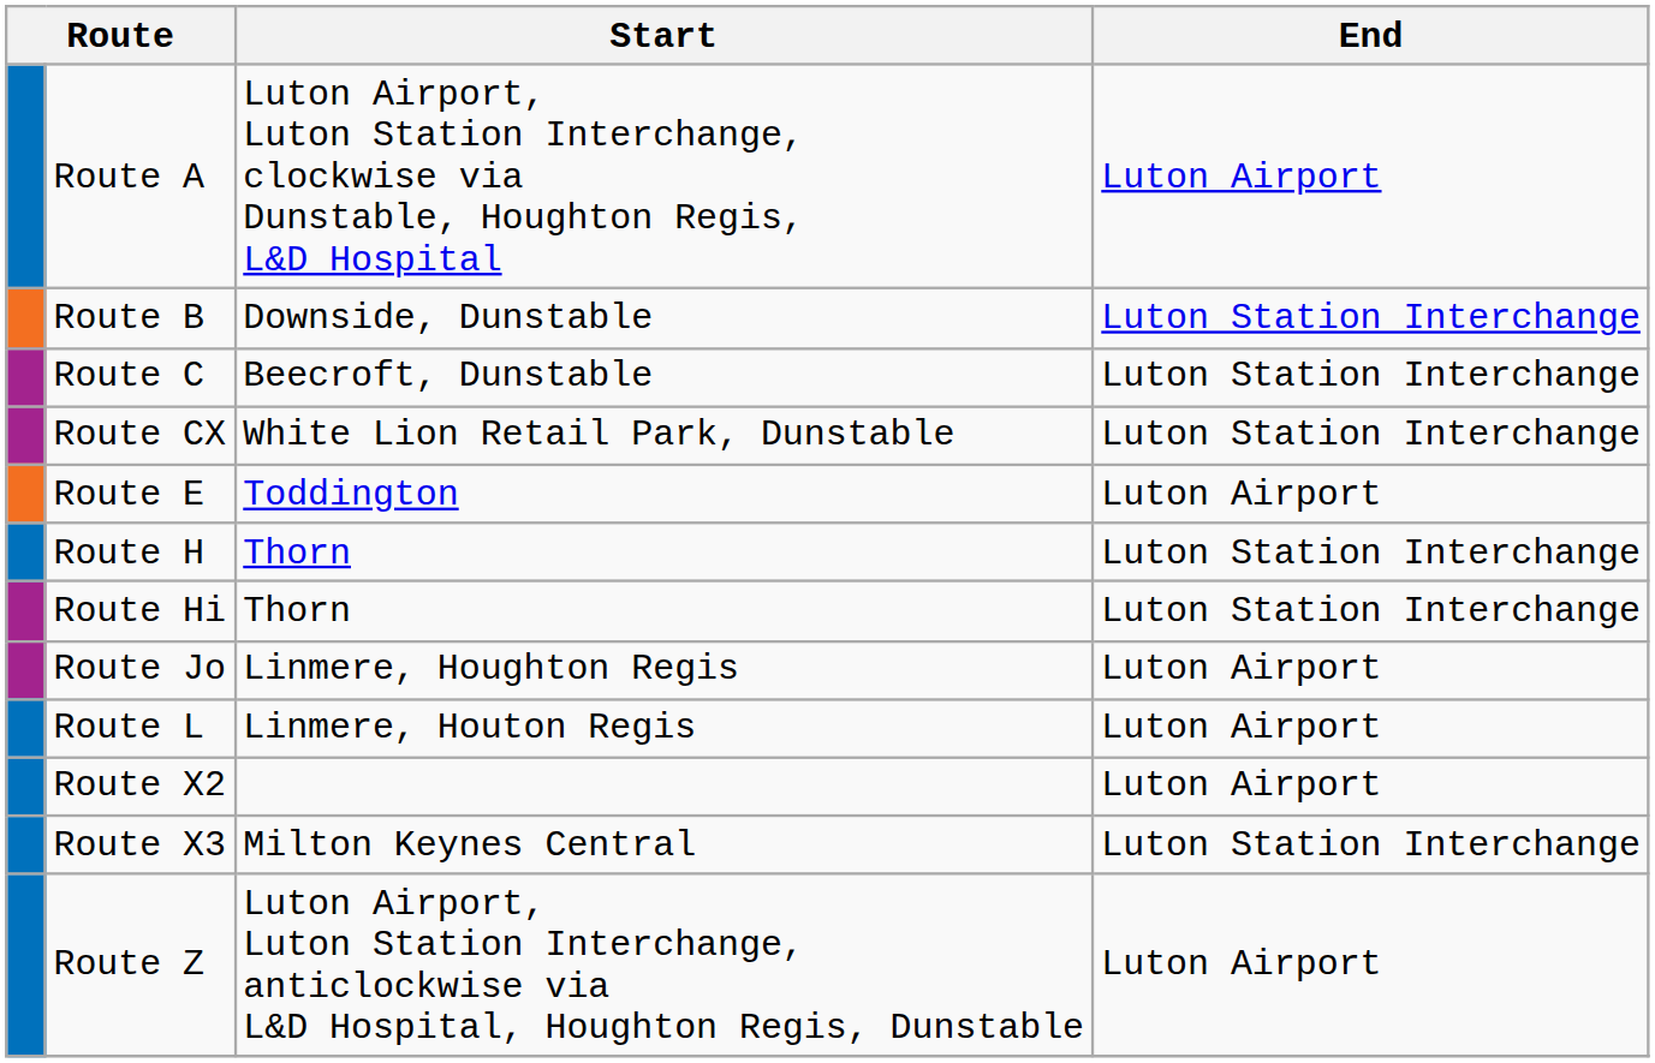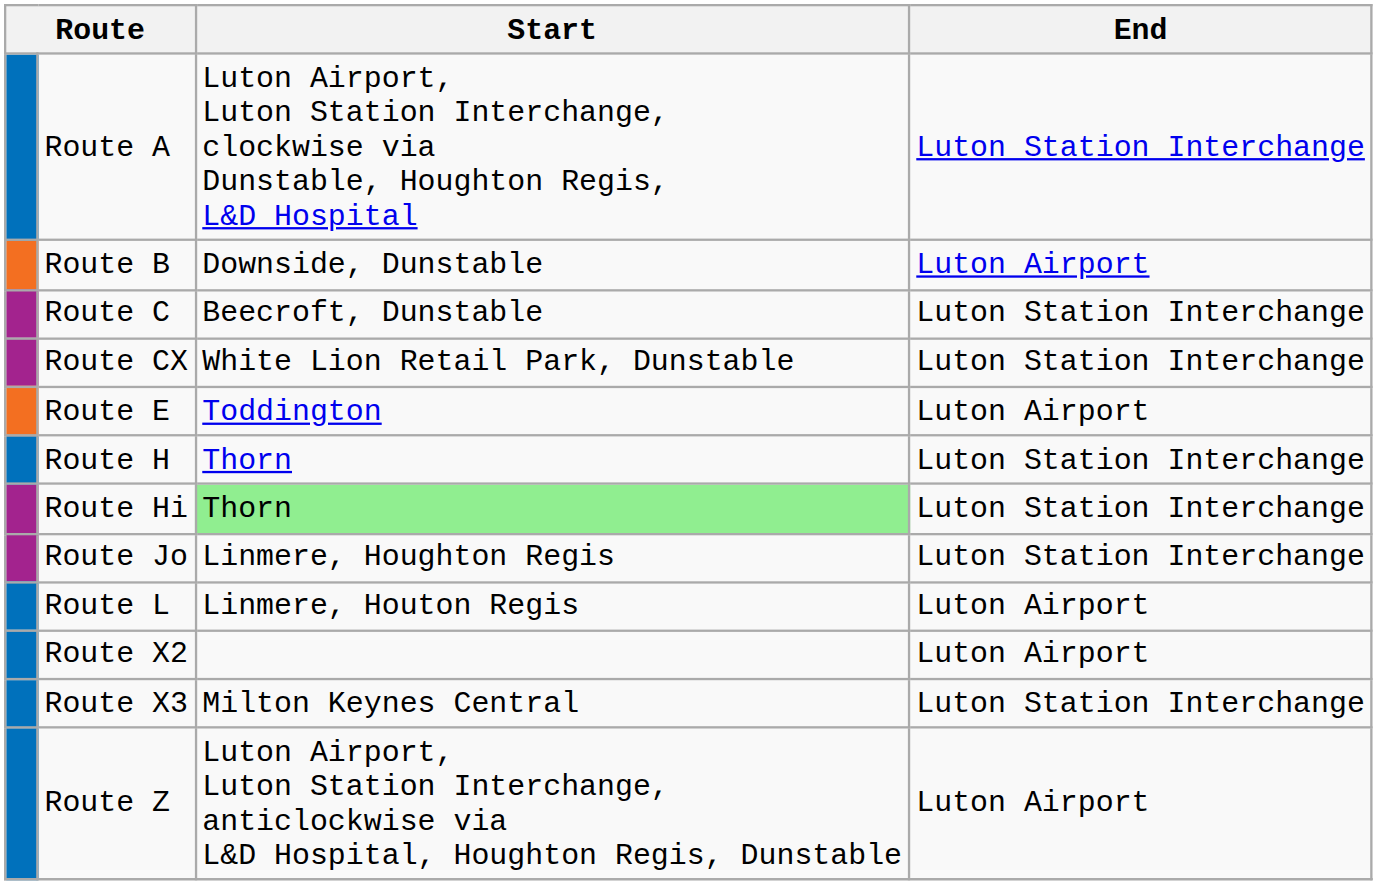 <table class="wikitable">
 <tr>
 <th colspan=2>Route</th>
 <th>Start</th>
 <th>End</th>
 </tr>
 <tr>
 <td style="background:#0071BC;"> </td>
 <td>Route A</td>
 <td> Luton Airport, <br>   Luton Station Interchange,<br>clockwise via <br> Dunstable, Houghton Regis, <br> <a href='#'>L&D Hospital</a></td>
-<td> <a href='#'>Luton Airport</a></td>
+<td>  <a href='#'>Luton Station Interchange</a></td>
 </tr>
 <tr>
 <td style="background:#F36F21;"> </td>
 <td>Route B</td>
 <td>Downside, Dunstable</td>
-<td>  <a href='#'>Luton Station Interchange</a></td>
+<td> <a href='#'>Luton Airport</a></td>
 </tr>
 <tr>
 <td style="background:#A3238E;"> </td>
 <td>Route C</td>
 <td>Beecroft, Dunstable</td>
 <td>  Luton Station Interchange</td>
 </tr>
 <tr>
 <td style="background:#A3238E;"> </td>
 <td>Route CX</td>
 <td>White Lion Retail Park, Dunstable</td>
 <td>  Luton Station Interchange</td>
 </tr>
 <tr>
 <td style="background:#F36F21;"> </td>
 <td>Route E</td>
 <td><a href='#'>Toddington</a></td>
 <td> Luton Airport</td>
 </tr>
 <tr>
 <td style="background:#0071BC;"> </td>
 <td>Route H</td>
 <td><a href='#'>Thorn</a></td>
 <td>  Luton Station Interchange</td>
 </tr>
 <tr>
 <td style="background:#A3238E;"> </td>
 <td>Route Hi</td>
-<td Thorn, Bedfordshire>Thorn</td>
+<td Thorn, Bedfordshire style="background: lightgreen;">Thorn</td>
 <td>  Luton Station Interchange</td>
 </tr>
 <tr>
 <td style="background:#A3238E;"> </td>
 <td>Route Jo</td>
 <td>Linmere, Houghton Regis</td>
-<td> Luton Airport</td>
+<td>  Luton Station Interchange</td>
 </tr>
 <tr>
 <td style="background:#0071BC;"> </td>
 <td>Route L</td>
 <td>Linmere, Houton Regis</td>
 <td> Luton Airport</td>
 </tr>
 <tr>
 <td style="background:#0071BC;"> </td>
 <td>Route X2</td>
 <td>  </td>
 <td> Luton Airport</td>
 </tr>
 <tr>
 <td style="background:#0071BC;"> </td>
 <td>Route X3</td>
 <td>  Milton Keynes Central</td>
 <td>  Luton Station Interchange</td>
 </tr>
 <tr>
 <td style="background:#0071BC;"> </td>
 <td>Route Z</td>
 <td> Luton Airport,<br>   Luton Station Interchange, <br> anticlockwise via<br>L&D Hospital, Houghton Regis, Dunstable</td>
 <td> Luton Airport</td>
 </tr>
 <tr>
 </tr>
 </table>
